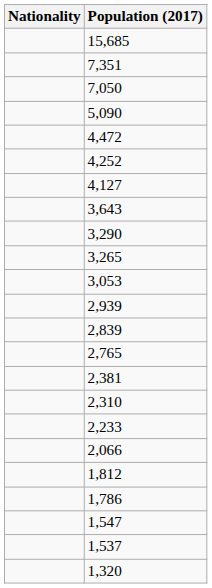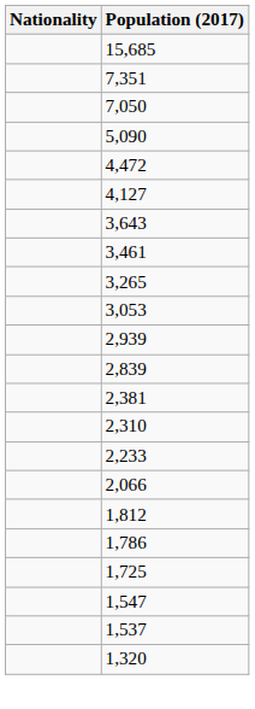 <table class="wikitable floatright" style="max-width:22em;">
 <tr>
 <th>Nationality</th>
 <th>Population (2017)</th>
 </tr>
 <tr>
 <td></td>
 <td>15,685</td>
 </tr>
 <tr>
 <td></td>
 <td>7,351</td>
 </tr>
 <tr>
 <td></td>
 <td>7,050</td>
 </tr>
 <tr>
 <td></td>
 <td>5,090</td>
 </tr>
 <tr>
 <td></td>
 <td>4,472</td>
 </tr>
 <tr>
 <td></td>
-<td>4,252</td>
-</tr>
-<tr>
-<td></td>
 <td>4,127</td>
 </tr>
 <tr>
 <td></td>
 <td>3,643</td>
 </tr>
 <tr>
 <td></td>
-<td>3,290</td>
+<td>3,461</td>
 </tr>
 <tr>
 <td></td>
 <td>3,265</td>
 </tr>
 <tr>
 <td></td>
 <td>3,053</td>
 </tr>
 <tr>
 <td></td>
 <td>2,939</td>
 </tr>
 <tr>
 <td></td>
 <td>2,839</td>
-</tr>
-<tr>
-<td></td>
-<td>2,765</td>
 </tr>
 <tr>
 <td></td>
 <td>2,381</td>
 </tr>
 <tr>
 <td></td>
 <td>2,310</td>
 </tr>
 <tr>
 <td></td>
 <td>2,233</td>
 </tr>
 <tr>
 <td></td>
 <td>2,066</td>
 </tr>
 <tr>
 <td></td>
 <td>1,812</td>
 </tr>
 <tr>
 <td></td>
 <td>1,786</td>
 </tr>
 <tr>
 <td></td>
+<td>1,725</td>
+</tr>
+<tr>
+<td></td>
 <td>1,547</td>
 </tr>
 <tr>
 <td></td>
 <td>1,537</td>
 </tr>
 <tr>
 <td></td>
 <td>1,320</td>
 </tr>
 </table>
